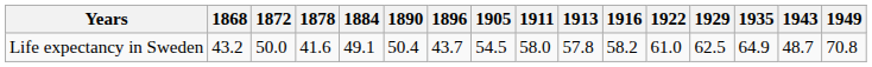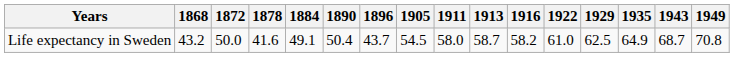 <table class="wikitable">
 <tr>
 <th>Years</th>
 <th>1868</th>
 <th>1872</th>
 <th>1878</th>
 <th>1884</th>
 <th>1890</th>
 <th>1896</th>
 <th>1905</th>
 <th>1911</th>
 <th>1913</th>
 <th>1916</th>
 <th>1922</th>
 <th>1929</th>
 <th>1935</th>
 <th>1943</th>
 <th>1949</th>
 </tr>
 <tr>
 <td>Life expectancy in Sweden</td>
 <td>43.2</td>
 <td>50.0</td>
 <td>41.6</td>
 <td>49.1</td>
 <td>50.4</td>
 <td>43.7</td>
 <td>54.5</td>
 <td>58.0</td>
-<td>57.8</td>
+<td>58.7</td>
 <td>58.2</td>
 <td>61.0</td>
 <td>62.5</td>
 <td>64.9</td>
-<td>48.7</td>
+<td>68.7</td>
 <td>70.8</td>
 </tr>
 </table>
